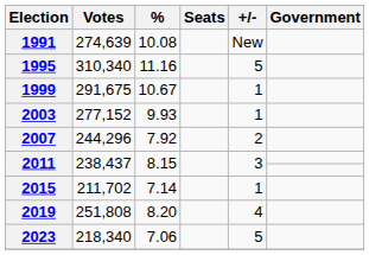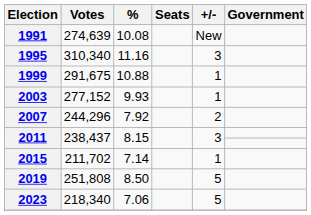 <table class="wikitable" style="text-align:right;">
 <tr>
 <th align="center">Election</th>
 <th align="center">Votes</th>
 <th align="center">%</th>
 <th align="center">Seats</th>
 <th align="center">+/-</th>
 <th align="center">Government</th>
 </tr>
 <tr>
 <th><a href='#'>1991</a></th>
 <td align="right">274,639</td>
 <td align="right">10.08</td>
 <td></td>
 <td>New</td>
 <td></td>
 </tr>
 <tr>
 <th><a href='#'>1995</a></th>
 <td align="right">310,340</td>
 <td align="right">11.16</td>
 <td></td>
-<td> 5</td>
+<td> 3</td>
 <td></td>
 </tr>
 <tr>
 <th><a href='#'>1999</a></th>
 <td align="right">291,675</td>
-<td align="right">10.67</td>
+<td align="right">10.88</td>
 <td></td>
 <td> 1</td>
 <td></td>
 </tr>
 <tr>
 <th><a href='#'>2003</a></th>
 <td align="right">277,152</td>
 <td align="right">9.93</td>
 <td></td>
 <td> 1</td>
 <td></td>
 </tr>
 <tr>
 <th><a href='#'>2007</a></th>
 <td align="right">244,296</td>
 <td align="right">7.92</td>
 <td></td>
 <td> 2</td>
 <td></td>
 </tr>
 <tr>
 <th rowspan=2><a href='#'>2011</a></th>
 <td rowspan=2 align="right">238,437</td>
 <td rowspan=2 align="right">8.15</td>
 <td rowspan=2></td>
 <td rowspan=2> 3</td>
 <td></td>
 </tr>
 <tr>
 <td></td>
 </tr>
 <tr>
 <th><a href='#'>2015</a></th>
 <td align="right">211,702</td>
 <td align="right">7.14</td>
 <td></td>
 <td> 1</td>
 <td></td>
 </tr>
 <tr>
 <th><a href='#'>2019</a></th>
 <td align="right">251,808</td>
-<td align="right">8.20</td>
+<td align="right">8.50</td>
 <td></td>
-<td> 4</td>
+<td> 5</td>
 <td></td>
 </tr>
 <tr>
 <th><a href='#'>2023</a></th>
 <td align="right">218,340</td>
 <td align="right">7.06</td>
 <td></td>
 <td> 5</td>
 <td></td>
 </tr>
 <tr>
 </tr>
 </table>
